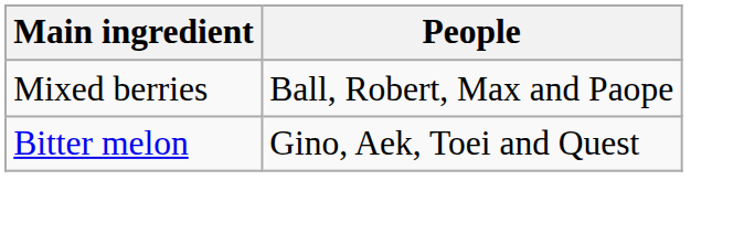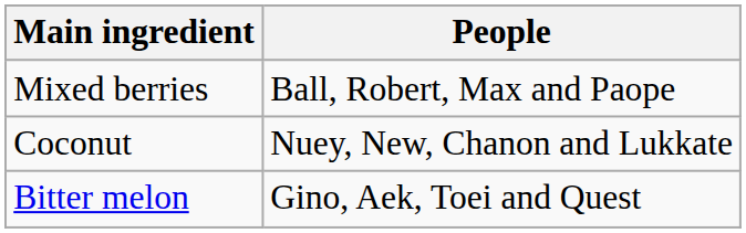 <table class="wikitable">
 <tr>
 <th>Main ingredient</th>
 <th>People</th>
 </tr>
 <tr>
 <td>Mixed berries</td>
 <td>Ball, Robert, Max and Paope</td>
 </tr>
 <tr>
+<td>Coconut</td>
+<td>Nuey, New, Chanon and Lukkate</td>
+</tr>
+<tr>
 <td><a href='#'>Bitter melon</a></td>
 <td>Gino, Aek, Toei and Quest</td>
 </tr>
 </table>
